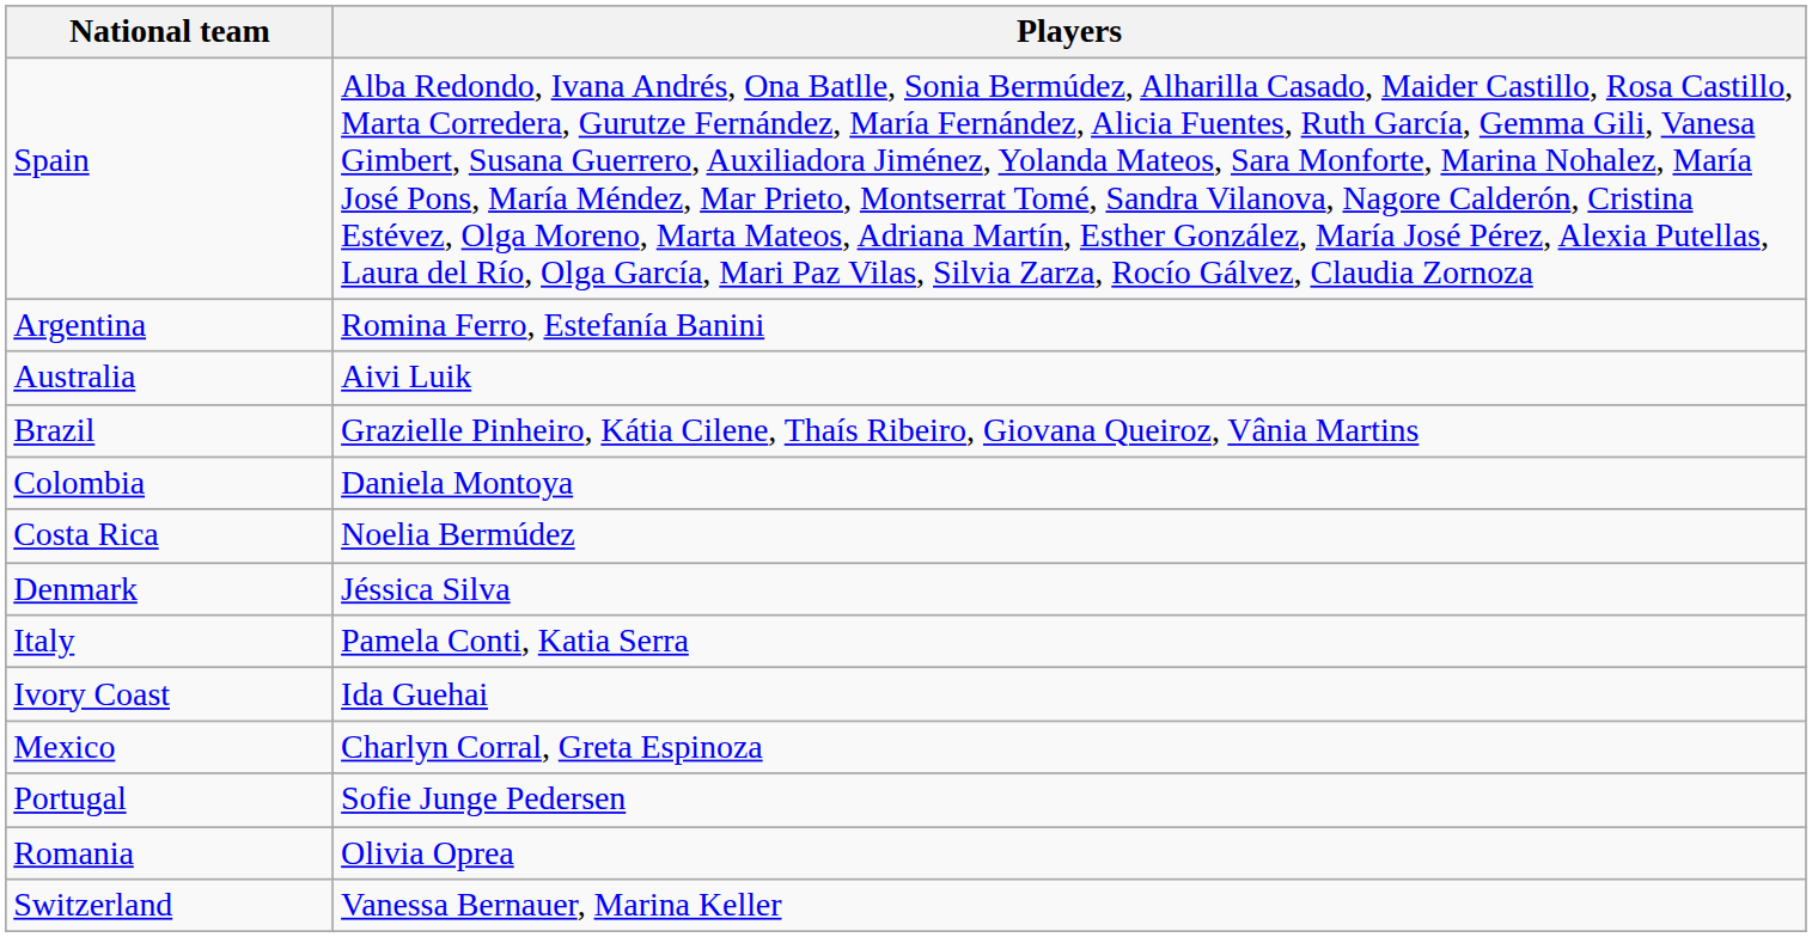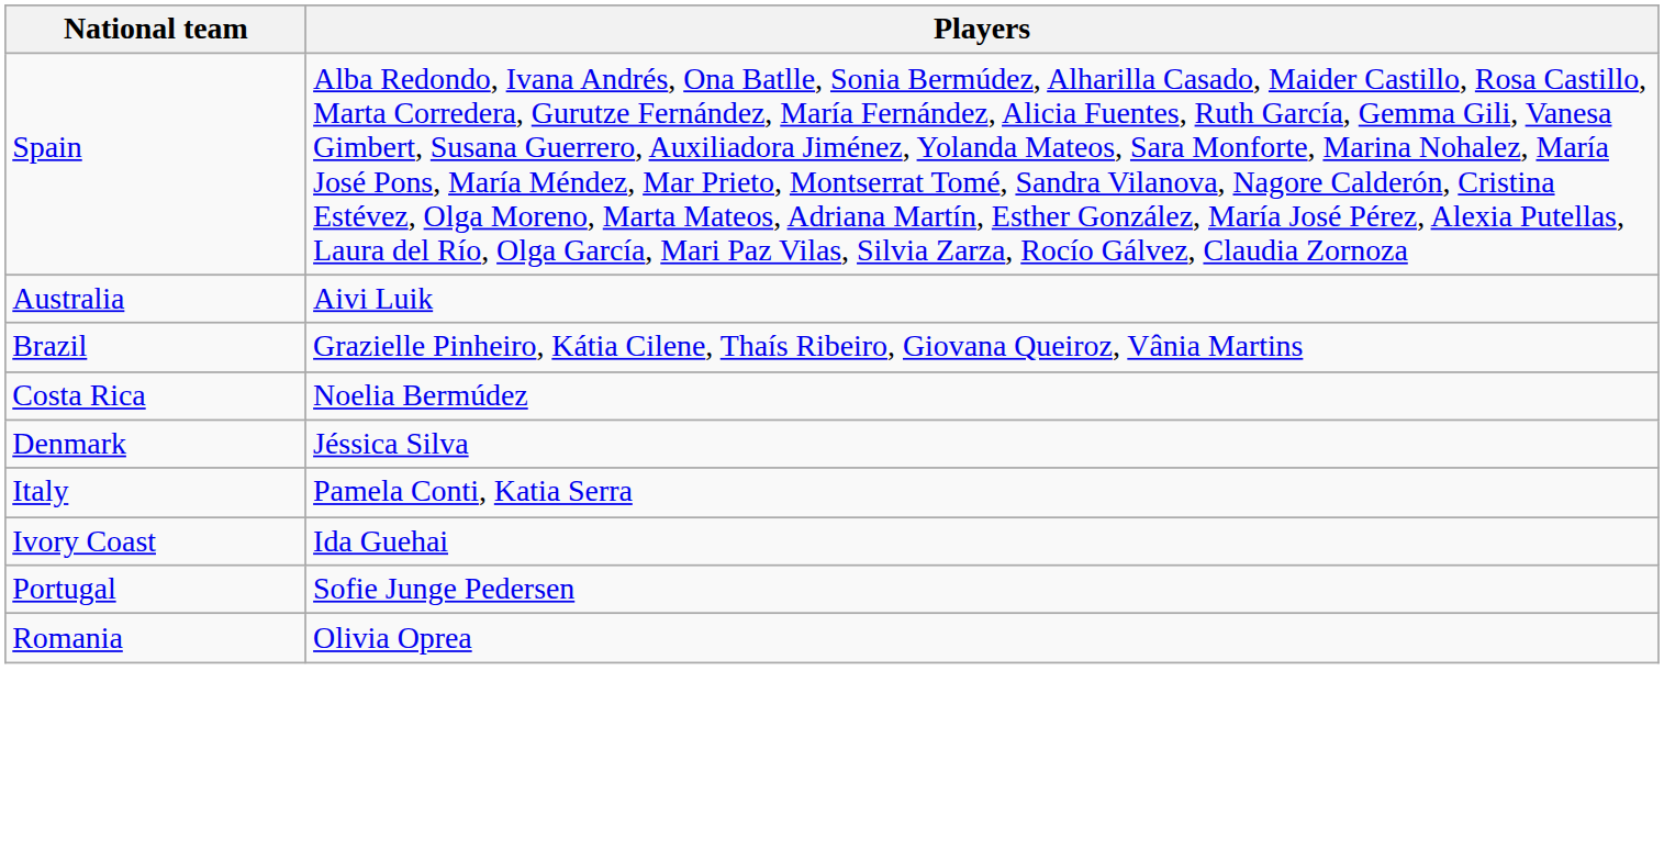 <table class="wikitable">
 <tr>
 <th width=150px>National team</th>
 <th width=700px>Players</th>
 </tr>
 <tr>
 <td> <a href='#'>Spain</a><br><br></td>
 <td><a href='#'>Alba Redondo</a>, <a href='#'>Ivana Andrés</a>, <a href='#'>Ona Batlle</a>, <a href='#'>Sonia Bermúdez</a>, <a href='#'>Alharilla Casado</a>, <a href='#'>Maider Castillo</a>, <a href='#'>Rosa Castillo</a>, <a href='#'>Marta Corredera</a>, <a href='#'>Gurutze Fernández</a>, <a href='#'>María Fernández</a>, <a href='#'>Alicia Fuentes</a>, <a href='#'>Ruth García</a>, <a href='#'>Gemma Gili</a>, <a href='#'>Vanesa Gimbert</a>, <a href='#'>Susana Guerrero</a>, <a href='#'>Auxiliadora Jiménez</a>, <a href='#'>Yolanda Mateos</a>, <a href='#'>Sara Monforte</a>, <a href='#'>Marina Nohalez</a>, <a href='#'>María José Pons</a>, <a href='#'>María Méndez</a>, <a href='#'>Mar Prieto</a>, <a href='#'>Montserrat Tomé</a>, <a href='#'>Sandra Vilanova</a>, <a href='#'>Nagore Calderón</a>, <a href='#'>Cristina Estévez</a>, <a href='#'>Olga Moreno</a>, <a href='#'>Marta Mateos</a>, <a href='#'>Adriana Martín</a>, <a href='#'>Esther González</a>, <a href='#'>María José Pérez</a>, <a href='#'>Alexia Putellas</a>, <a href='#'>Laura del Río</a>, <a href='#'>Olga García</a>, <a href='#'>Mari Paz Vilas</a>, <a href='#'>Silvia Zarza</a>, <a href='#'>Rocío Gálvez</a>, <a href='#'>Claudia Zornoza</a></td>
 </tr>
 <tr>
-<td> <a href='#'>Argentina</a></td>
-<td><a href='#'>Romina Ferro</a>, <a href='#'>Estefanía Banini</a></td>
-</tr>
-<tr>
 <td> <a href='#'>Australia</a></td>
 <td><a href='#'>Aivi Luik</a></td>
 </tr>
 <tr>
 <td> <a href='#'>Brazil</a></td>
 <td><a href='#'>Grazielle Pinheiro</a>, <a href='#'>Kátia Cilene</a>, <a href='#'>Thaís Ribeiro</a>, <a href='#'>Giovana Queiroz</a>, <a href='#'>Vânia Martins</a></td>
-</tr>
-<tr>
-<td> <a href='#'>Colombia</a></td>
-<td><a href='#'>Daniela Montoya</a></td>
 </tr>
 <tr>
 <td> <a href='#'>Costa Rica</a></td>
 <td><a href='#'>Noelia Bermúdez</a></td>
 </tr>
 <tr>
 <td> <a href='#'>Denmark</a></td>
 <td><a href='#'>Jéssica Silva</a></td>
 </tr>
 <tr>
 <td> <a href='#'>Italy</a></td>
 <td><a href='#'>Pamela Conti</a>, <a href='#'>Katia Serra</a></td>
 </tr>
 <tr>
 <td> <a href='#'>Ivory Coast</a></td>
 <td><a href='#'>Ida Guehai</a></td>
 </tr>
 <tr>
-<td> <a href='#'>Mexico</a></td>
-<td><a href='#'>Charlyn Corral</a>, <a href='#'>Greta Espinoza</a></td>
-</tr>
-<tr>
 <td> <a href='#'>Portugal</a></td>
 <td><a href='#'>Sofie Junge Pedersen</a></td>
 </tr>
 <tr>
 <td> <a href='#'>Romania</a></td>
 <td><a href='#'>Olivia Oprea</a></td>
 </tr>
-<tr>
-<td> <a href='#'>Switzerland</a></td>
-<td><a href='#'>Vanessa Bernauer</a>, <a href='#'>Marina Keller</a></td>
-</tr>
 </table>
